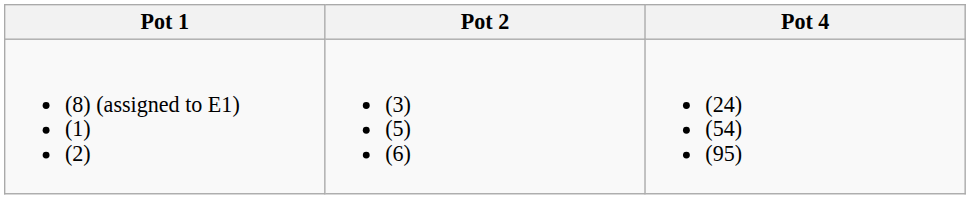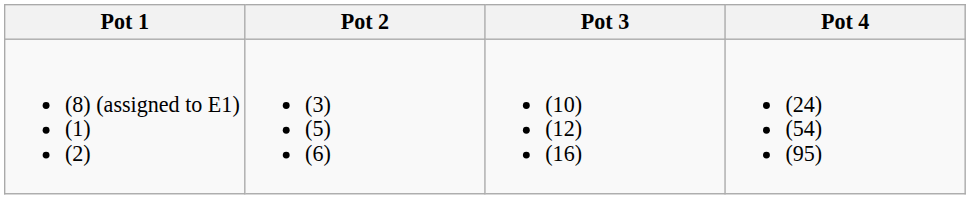 <table class="wikitable">
 <tr>
 <th width=25%>Pot 1</th>
 <th width=25%>Pot 2</th>
+<th width=25%>Pot 3</th>
 <th width=25%>Pot 4</th>
 </tr>
 <tr style="vertical-align: top;">
 <td><br><ul><li> (8) (assigned to E1)</li><li> (1)</li><li> (2)</li></ul></td>
 <td><br><ul><li> (3)</li><li> (5)</li><li> (6)</li></ul></td>
+<td><br><ul><li> (10)</li><li> (12)</li><li> (16)</li></ul></td>
 <td><br><ul><li> (24)</li><li> (54)</li><li> (95)</li></ul></td>
 </tr>
 </table>
